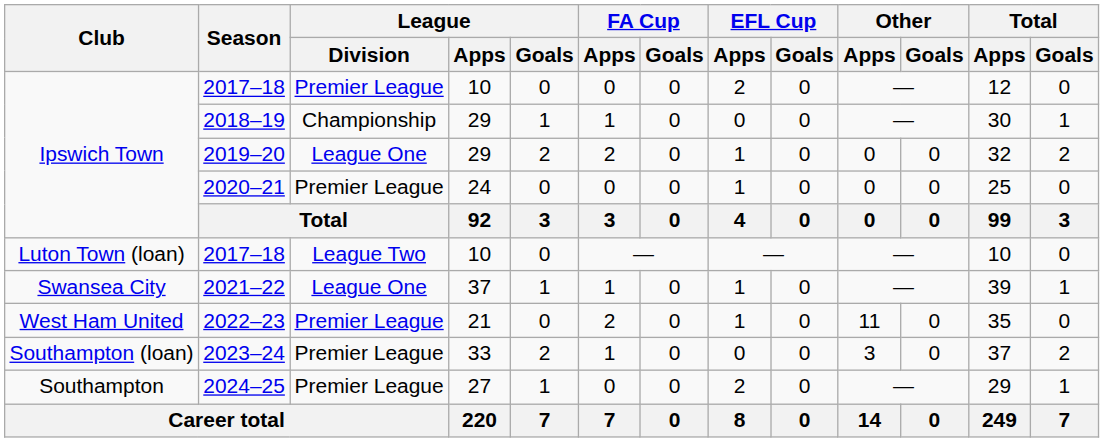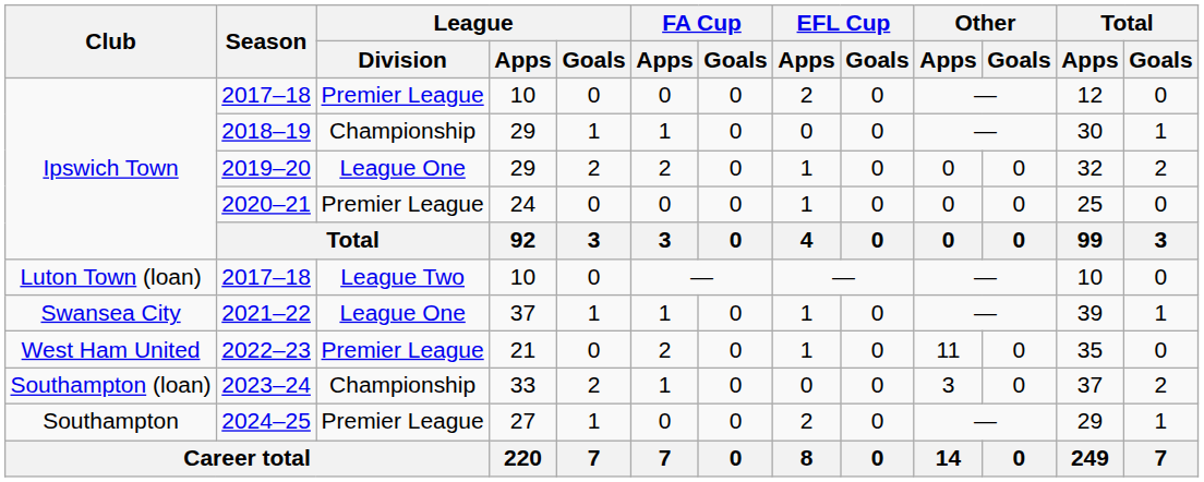 <table class=wikitable style=text-align:center>
 <tr>
 <th rowspan=2>Club</th>
 <th rowspan=2>Season</th>
 <th colspan=3>League</th>
 <th colspan=2><a href='#'>FA Cup</a></th>
 <th colspan=2><a href='#'>EFL Cup</a></th>
 <th colspan=2>Other</th>
 <th colspan=2>Total</th>
 </tr>
 <tr>
 <th>Division</th>
 <th>Apps</th>
 <th>Goals</th>
 <th>Apps</th>
 <th>Goals</th>
 <th>Apps</th>
 <th>Goals</th>
 <th>Apps</th>
 <th>Goals</th>
 <th>Apps</th>
 <th>Goals</th>
 </tr>
 <tr>
 <td rowspan=5><a href='#'>Ipswich Town</a></td>
 <td><a href='#'>2017–18</a></td>
 <td><a href='#'>Premier League</a></td>
 <td>10</td>
 <td>0</td>
 <td>0</td>
 <td>0</td>
 <td>2</td>
 <td>0</td>
 <td colspan=2>—</td>
 <td>12</td>
 <td>0</td>
 </tr>
 <tr>
 <td><a href='#'>2018–19</a></td>
 <td>Championship</td>
 <td>29</td>
 <td>1</td>
 <td>1</td>
 <td>0</td>
 <td>0</td>
 <td>0</td>
 <td colspan=2>—</td>
 <td>30</td>
 <td>1</td>
 </tr>
 <tr>
 <td><a href='#'>2019–20</a></td>
 <td><a href='#'>League One</a></td>
 <td>29</td>
 <td>2</td>
 <td>2</td>
 <td>0</td>
 <td>1</td>
 <td>0</td>
 <td>0</td>
 <td>0</td>
 <td>32</td>
 <td>2</td>
 </tr>
 <tr>
 <td><a href='#'>2020–21</a></td>
 <td>Premier League</td>
 <td>24</td>
 <td>0</td>
 <td>0</td>
 <td>0</td>
 <td>1</td>
 <td>0</td>
 <td>0</td>
 <td>0</td>
 <td>25</td>
 <td>0</td>
 </tr>
 <tr>
 <th colspan=2>Total</th>
 <th>92</th>
 <th>3</th>
 <th>3</th>
 <th>0</th>
 <th>4</th>
 <th>0</th>
 <th>0</th>
 <th>0</th>
 <th>99</th>
 <th>3</th>
 </tr>
 <tr>
 <td><a href='#'>Luton Town</a> (loan)</td>
 <td><a href='#'>2017–18</a></td>
 <td><a href='#'>League Two</a></td>
 <td>10</td>
 <td>0</td>
 <td colspan=2>—</td>
 <td colspan=2>—</td>
 <td colspan=2>—</td>
 <td>10</td>
 <td>0</td>
 </tr>
 <tr>
 <td><a href='#'>Swansea City</a></td>
 <td><a href='#'>2021–22</a></td>
 <td><a href='#'>League One</a></td>
 <td>37</td>
 <td>1</td>
 <td>1</td>
 <td>0</td>
 <td>1</td>
 <td>0</td>
 <td colspan=2>—</td>
 <td>39</td>
 <td>1</td>
 </tr>
 <tr>
 <td><a href='#'>West Ham United</a></td>
 <td><a href='#'>2022–23</a></td>
 <td><a href='#'>Premier League</a></td>
 <td>21</td>
 <td>0</td>
 <td>2</td>
 <td>0</td>
 <td>1</td>
 <td>0</td>
 <td>11</td>
 <td>0</td>
 <td>35</td>
 <td>0</td>
 </tr>
 <tr>
 <td><a href='#'>Southampton</a> (loan)</td>
 <td><a href='#'>2023–24</a></td>
-<td>Premier League</td>
+<td>Championship</td>
 <td>33</td>
 <td>2</td>
 <td>1</td>
 <td>0</td>
 <td>0</td>
 <td>0</td>
 <td>3</td>
 <td>0</td>
 <td>37</td>
 <td>2</td>
 </tr>
 <tr>
 <td>Southampton</td>
 <td><a href='#'>2024–25</a></td>
 <td>Premier League</td>
 <td>27</td>
 <td>1</td>
 <td>0</td>
 <td>0</td>
 <td>2</td>
 <td>0</td>
 <td colspan=2>—</td>
 <td>29</td>
 <td>1</td>
 </tr>
 <tr>
 <th colspan=3>Career total</th>
 <th>220</th>
 <th>7</th>
 <th>7</th>
 <th>0</th>
 <th>8</th>
 <th>0</th>
 <th>14</th>
 <th>0</th>
 <th>249</th>
 <th>7</th>
 </tr>
 </table>
